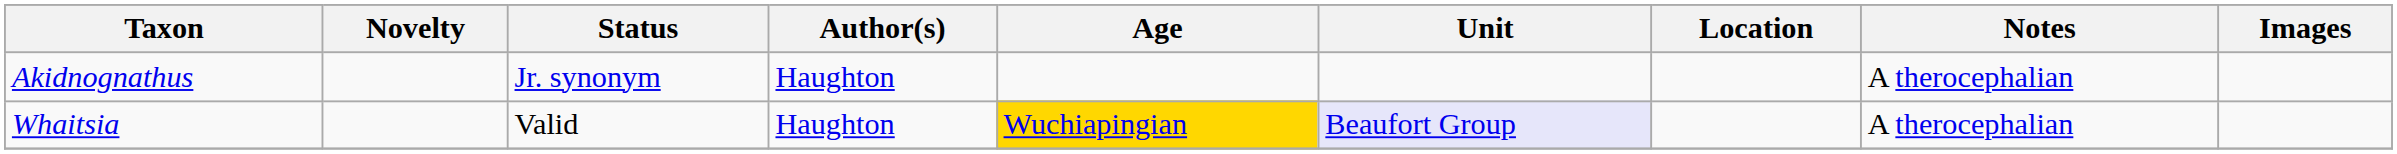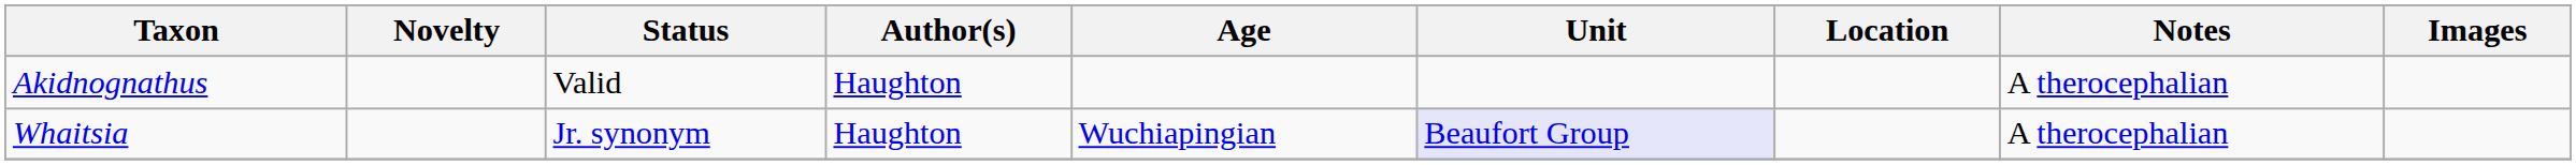 <table class="wikitable sortable" align="center" width="100%">
 <tr>
 <th>Taxon</th>
 <th>Novelty</th>
 <th>Status</th>
 <th>Author(s)</th>
 <th>Age</th>
 <th>Unit</th>
 <th>Location</th>
 <th>Notes</th>
 <th>Images</th>
 </tr>
 <tr>
 <td><em><a href='#'>Akidnognathus</a></em></td>
 <td></td>
-<td><a href='#'>Jr. synonym</a></td>
+<td>Valid</td>
 <td><a href='#'>Haughton</a></td>
 <td></td>
 <td></td>
 <td></td>
 <td>A <a href='#'>therocephalian</a></td>
 <td></td>
 </tr>
 <tr>
 <td><em><a href='#'>Whaitsia</a></em></td>
 <td></td>
-<td>Valid</td>
+<td><a href='#'>Jr. synonym</a></td>
 <td><a href='#'>Haughton</a></td>
-<td style="background: gold;"><a href='#'>Wuchiapingian</a></td>
+<td><a href='#'>Wuchiapingian</a></td>
 <td style="background: lavender;"><a href='#'>Beaufort Group</a></td>
 <td></td>
 <td>A <a href='#'>therocephalian</a></td>
 <td></td>
 </tr>
 <tr>
 </tr>
 </table>
